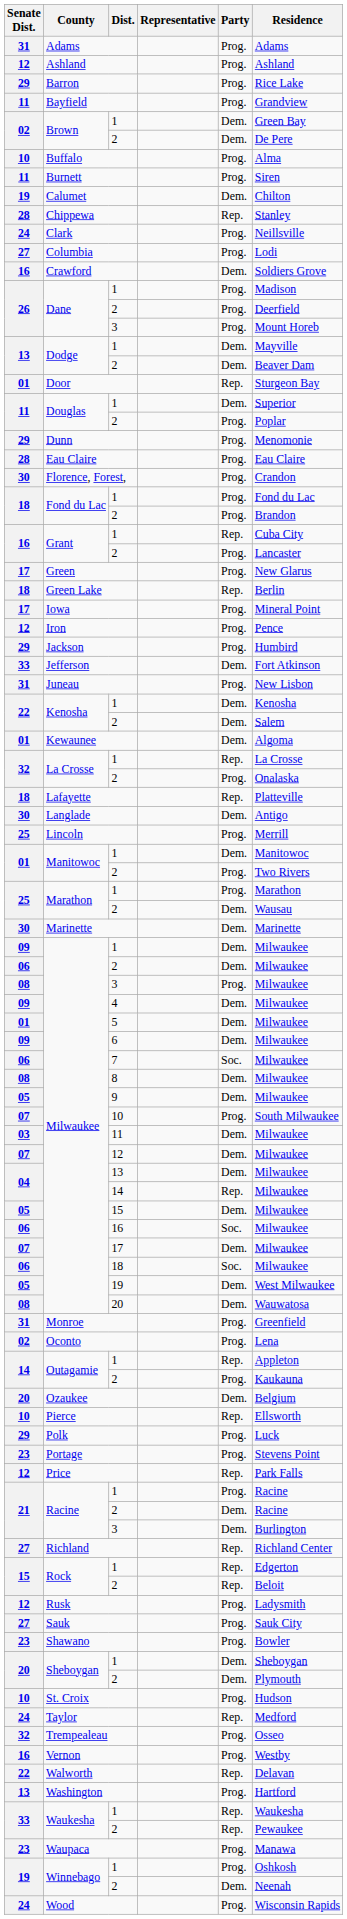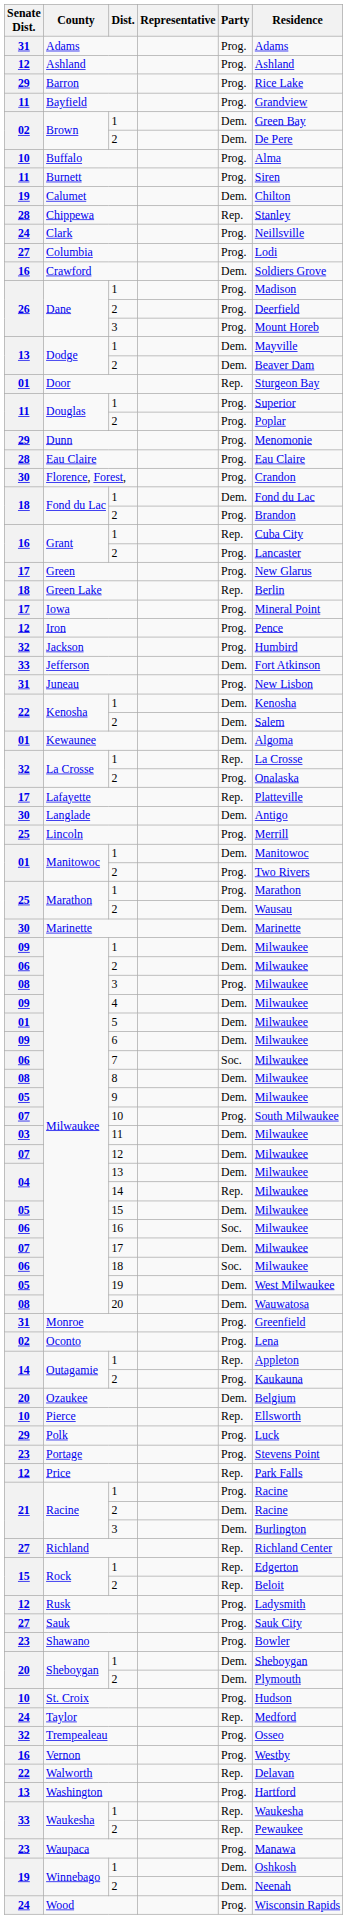 <table class="wikitable sortable">
 <tr>
 <th>Senate<br>Dist.</th>
 <th>County</th>
 <th>Dist.</th>
 <th>Representative</th>
 <th>Party</th>
 <th>Residence</th>
 </tr>
 <tr>
 <th><a href='#'>31</a></th>
 <td text-align="left" colspan="2"><a href='#'>Adams</a> </td>
 <td></td>
 <td>Prog.</td>
 <td><a href='#'>Adams</a></td>
 </tr>
 <tr>
 <th><a href='#'>12</a></th>
 <td text-align="left" colspan="2"><a href='#'>Ashland</a></td>
 <td></td>
 <td>Prog.</td>
 <td><a href='#'>Ashland</a></td>
 </tr>
 <tr>
 <th><a href='#'>29</a></th>
 <td text-align="left" colspan="2"><a href='#'>Barron</a></td>
 <td></td>
 <td>Prog.</td>
 <td><a href='#'>Rice Lake</a></td>
 </tr>
 <tr>
 <th><a href='#'>11</a></th>
 <td text-align="left" colspan="2"><a href='#'>Bayfield</a></td>
 <td></td>
 <td>Prog.</td>
 <td><a href='#'>Grandview</a></td>
 </tr>
 <tr>
 <th rowspan="2"><a href='#'>02</a></th>
 <td text-align="left" rowspan="2"><a href='#'>Brown</a></td>
 <td>1</td>
 <td></td>
 <td>Dem.</td>
 <td><a href='#'>Green Bay</a></td>
 </tr>
 <tr>
 <td>2</td>
 <td></td>
 <td>Dem.</td>
 <td><a href='#'>De Pere</a></td>
 </tr>
 <tr>
 <th><a href='#'>10</a></th>
 <td text-align="left" colspan="2"><a href='#'>Buffalo</a> </td>
 <td></td>
 <td>Prog.</td>
 <td><a href='#'>Alma</a></td>
 </tr>
 <tr>
 <th><a href='#'>11</a></th>
 <td text-align="left" colspan="2"><a href='#'>Burnett</a> </td>
 <td></td>
 <td>Prog.</td>
 <td><a href='#'>Siren</a></td>
 </tr>
 <tr>
 <th><a href='#'>19</a></th>
 <td text-align="left" colspan="2"><a href='#'>Calumet</a></td>
 <td></td>
 <td>Dem.</td>
 <td><a href='#'>Chilton</a></td>
 </tr>
 <tr>
 <th><a href='#'>28</a></th>
 <td text-align="left" colspan="2"><a href='#'>Chippewa</a></td>
 <td></td>
 <td>Rep.</td>
 <td><a href='#'>Stanley</a></td>
 </tr>
 <tr>
 <th><a href='#'>24</a></th>
 <td text-align="left" colspan="2"><a href='#'>Clark</a></td>
 <td></td>
 <td>Prog.</td>
 <td><a href='#'>Neillsville</a></td>
 </tr>
 <tr>
 <th><a href='#'>27</a></th>
 <td text-align="left" colspan="2"><a href='#'>Columbia</a></td>
 <td></td>
 <td>Prog.</td>
 <td><a href='#'>Lodi</a></td>
 </tr>
 <tr>
 <th><a href='#'>16</a></th>
 <td text-align="left" colspan="2"><a href='#'>Crawford</a></td>
 <td></td>
 <td>Dem.</td>
 <td><a href='#'>Soldiers Grove</a></td>
 </tr>
 <tr>
 <th rowspan="3"><a href='#'>26</a></th>
 <td text-align="left" rowspan="3"><a href='#'>Dane</a></td>
 <td>1</td>
 <td></td>
 <td>Prog.</td>
 <td><a href='#'>Madison</a></td>
 </tr>
 <tr>
 <td>2</td>
 <td></td>
 <td>Prog.</td>
 <td><a href='#'>Deerfield</a></td>
 </tr>
 <tr>
 <td>3</td>
 <td></td>
 <td>Prog.</td>
 <td><a href='#'>Mount Horeb</a></td>
 </tr>
 <tr>
 <th rowspan="2"><a href='#'>13</a></th>
 <td text-align="left" rowspan="2"><a href='#'>Dodge</a></td>
 <td>1</td>
 <td></td>
 <td>Dem.</td>
 <td><a href='#'>Mayville</a></td>
 </tr>
 <tr>
 <td>2</td>
 <td></td>
 <td>Dem.</td>
 <td><a href='#'>Beaver Dam</a></td>
 </tr>
 <tr>
 <th><a href='#'>01</a></th>
 <td text-align="left" colspan="2"><a href='#'>Door</a></td>
 <td></td>
 <td>Rep.</td>
 <td><a href='#'>Sturgeon Bay</a></td>
 </tr>
 <tr>
 <th rowspan="2"><a href='#'>11</a></th>
 <td text-align="left" rowspan="2"><a href='#'>Douglas</a></td>
 <td>1</td>
 <td></td>
-<td>Dem.</td>
+<td>Prog.</td>
 <td><a href='#'>Superior</a></td>
 </tr>
 <tr>
 <td>2</td>
 <td></td>
 <td>Prog.</td>
 <td><a href='#'>Poplar</a></td>
 </tr>
 <tr>
 <th><a href='#'>29</a></th>
 <td text-align="left" colspan="2"><a href='#'>Dunn</a></td>
 <td></td>
 <td>Prog.</td>
 <td><a href='#'>Menomonie</a></td>
 </tr>
 <tr>
 <th><a href='#'>28</a></th>
 <td text-align="left" colspan="2"><a href='#'>Eau Claire</a></td>
 <td></td>
 <td>Prog.</td>
 <td><a href='#'>Eau Claire</a></td>
 </tr>
 <tr>
 <th><a href='#'>30</a></th>
 <td text-align="left" colspan="2"><a href='#'>Florence</a>, <a href='#'>Forest</a>, </td>
 <td></td>
 <td>Prog.</td>
 <td><a href='#'>Crandon</a></td>
 </tr>
 <tr>
 <th rowspan="2"><a href='#'>18</a></th>
 <td text-align="left" rowspan="2"><a href='#'>Fond du Lac</a></td>
 <td>1</td>
 <td></td>
-<td>Prog.</td>
+<td>Dem.</td>
 <td><a href='#'>Fond du Lac</a></td>
 </tr>
 <tr>
 <td>2</td>
 <td></td>
 <td>Prog.</td>
 <td><a href='#'>Brandon</a></td>
 </tr>
 <tr>
 <th rowspan="2"><a href='#'>16</a></th>
 <td text-align="left" rowspan="2"><a href='#'>Grant</a></td>
 <td>1</td>
 <td></td>
 <td>Rep.</td>
 <td><a href='#'>Cuba City</a></td>
 </tr>
 <tr>
 <td>2</td>
 <td></td>
 <td>Prog.</td>
 <td><a href='#'>Lancaster</a></td>
 </tr>
 <tr>
 <th><a href='#'>17</a></th>
 <td text-align="left" colspan="2"><a href='#'>Green</a></td>
 <td></td>
 <td>Prog.</td>
 <td><a href='#'>New Glarus</a></td>
 </tr>
 <tr>
 <th><a href='#'>18</a></th>
 <td text-align="left" colspan="2"><a href='#'>Green Lake</a> </td>
 <td></td>
 <td>Rep.</td>
 <td><a href='#'>Berlin</a></td>
 </tr>
 <tr>
 <th><a href='#'>17</a></th>
 <td text-align="left" colspan="2"><a href='#'>Iowa</a></td>
 <td></td>
 <td>Prog.</td>
 <td><a href='#'>Mineral Point</a></td>
 </tr>
 <tr>
 <th><a href='#'>12</a></th>
 <td text-align="left" colspan="2"><a href='#'>Iron</a> </td>
 <td></td>
 <td>Prog.</td>
 <td><a href='#'>Pence</a></td>
 </tr>
 <tr>
-<th><a href='#'>29</a></th>
+<th><a href='#'>32</a></th>
 <td text-align="left" colspan="2"><a href='#'>Jackson</a></td>
 <td></td>
 <td>Prog.</td>
 <td><a href='#'>Humbird</a></td>
 </tr>
 <tr>
 <th><a href='#'>33</a></th>
 <td text-align="left" colspan="2"><a href='#'>Jefferson</a></td>
 <td></td>
 <td>Dem.</td>
 <td><a href='#'>Fort Atkinson</a></td>
 </tr>
 <tr>
 <th><a href='#'>31</a></th>
 <td text-align="left" colspan="2"><a href='#'>Juneau</a></td>
 <td></td>
 <td>Prog.</td>
 <td><a href='#'>New Lisbon</a></td>
 </tr>
 <tr>
 <th rowspan="2"><a href='#'>22</a></th>
 <td text-align="left" rowspan="2"><a href='#'>Kenosha</a></td>
 <td>1</td>
 <td></td>
 <td>Dem.</td>
 <td><a href='#'>Kenosha</a></td>
 </tr>
 <tr>
 <td>2</td>
 <td></td>
 <td>Dem.</td>
 <td><a href='#'>Salem</a></td>
 </tr>
 <tr>
 <th><a href='#'>01</a></th>
 <td text-align="left" colspan="2"><a href='#'>Kewaunee</a></td>
 <td></td>
 <td>Dem.</td>
 <td><a href='#'>Algoma</a></td>
 </tr>
 <tr>
 <th rowspan="2"><a href='#'>32</a></th>
 <td text-align="left" rowspan="2"><a href='#'>La Crosse</a></td>
 <td>1</td>
 <td></td>
 <td>Rep.</td>
 <td><a href='#'>La Crosse</a></td>
 </tr>
 <tr>
 <td>2</td>
 <td></td>
 <td>Prog.</td>
 <td><a href='#'>Onalaska</a></td>
 </tr>
 <tr>
-<th><a href='#'>18</a></th>
+<th><a href='#'>17</a></th>
 <td text-align="left" colspan="2"><a href='#'>Lafayette</a></td>
 <td></td>
 <td>Rep.</td>
 <td><a href='#'>Platteville</a></td>
 </tr>
 <tr>
 <th><a href='#'>30</a></th>
 <td text-align="left" colspan="2"><a href='#'>Langlade</a></td>
 <td></td>
 <td>Dem.</td>
 <td><a href='#'>Antigo</a></td>
 </tr>
 <tr>
 <th><a href='#'>25</a></th>
 <td text-align="left" colspan="2"><a href='#'>Lincoln</a></td>
 <td></td>
 <td>Prog.</td>
 <td><a href='#'>Merrill</a></td>
 </tr>
 <tr>
 <th rowspan="2"><a href='#'>01</a></th>
 <td rowspan="2" text-align="left"><a href='#'>Manitowoc</a></td>
 <td>1</td>
 <td></td>
 <td>Dem.</td>
 <td><a href='#'>Manitowoc</a></td>
 </tr>
 <tr>
 <td>2</td>
 <td></td>
 <td>Prog.</td>
 <td><a href='#'>Two Rivers</a></td>
 </tr>
 <tr>
 <th rowspan="2"><a href='#'>25</a></th>
 <td text-align="left" rowspan="2"><a href='#'>Marathon</a></td>
 <td>1</td>
 <td></td>
 <td>Prog.</td>
 <td><a href='#'>Marathon</a></td>
 </tr>
 <tr>
 <td>2</td>
 <td></td>
 <td>Dem.</td>
 <td><a href='#'>Wausau</a></td>
 </tr>
 <tr>
 <th><a href='#'>30</a></th>
 <td text-align="left" colspan="2"><a href='#'>Marinette</a></td>
 <td></td>
 <td>Dem.</td>
 <td><a href='#'>Marinette</a></td>
 </tr>
 <tr>
 <th><a href='#'>09</a></th>
 <td text-align="left" rowspan="20"><a href='#'>Milwaukee</a></td>
 <td>1</td>
 <td></td>
 <td>Dem.</td>
 <td><a href='#'>Milwaukee</a></td>
 </tr>
 <tr>
 <th><a href='#'>06</a></th>
 <td>2</td>
 <td></td>
 <td>Dem.</td>
 <td><a href='#'>Milwaukee</a></td>
 </tr>
 <tr>
 <th><a href='#'>08</a></th>
 <td>3</td>
 <td></td>
 <td>Prog.</td>
 <td><a href='#'>Milwaukee</a></td>
 </tr>
 <tr>
 <th><a href='#'>09</a></th>
 <td>4</td>
 <td></td>
 <td>Dem.</td>
 <td><a href='#'>Milwaukee</a></td>
 </tr>
 <tr>
 <th><a href='#'>01</a></th>
 <td>5</td>
 <td></td>
 <td>Dem.</td>
 <td><a href='#'>Milwaukee</a></td>
 </tr>
 <tr>
 <th><a href='#'>09</a></th>
 <td>6</td>
 <td></td>
 <td>Dem.</td>
 <td><a href='#'>Milwaukee</a></td>
 </tr>
 <tr>
 <th><a href='#'>06</a></th>
 <td>7</td>
 <td></td>
 <td>Soc.</td>
 <td><a href='#'>Milwaukee</a></td>
 </tr>
 <tr>
 <th><a href='#'>08</a></th>
 <td>8</td>
 <td></td>
 <td>Dem.</td>
 <td><a href='#'>Milwaukee</a></td>
 </tr>
 <tr>
 <th><a href='#'>05</a></th>
 <td>9</td>
 <td></td>
 <td>Dem.</td>
 <td><a href='#'>Milwaukee</a></td>
 </tr>
 <tr>
 <th><a href='#'>07</a></th>
 <td>10</td>
 <td></td>
 <td>Prog.</td>
 <td><a href='#'>South Milwaukee</a></td>
 </tr>
 <tr>
 <th><a href='#'>03</a></th>
 <td>11</td>
 <td></td>
 <td>Dem.</td>
 <td><a href='#'>Milwaukee</a></td>
 </tr>
 <tr>
 <th><a href='#'>07</a></th>
 <td>12</td>
 <td></td>
 <td>Dem.</td>
 <td><a href='#'>Milwaukee</a></td>
 </tr>
 <tr>
 <th rowspan="2"><a href='#'>04</a></th>
 <td>13</td>
 <td></td>
 <td>Dem.</td>
 <td><a href='#'>Milwaukee</a></td>
 </tr>
 <tr>
 <td>14</td>
 <td></td>
 <td>Rep.</td>
 <td><a href='#'>Milwaukee</a></td>
 </tr>
 <tr>
 <th><a href='#'>05</a></th>
 <td>15</td>
 <td></td>
 <td>Dem.</td>
 <td><a href='#'>Milwaukee</a></td>
 </tr>
 <tr>
 <th><a href='#'>06</a></th>
 <td>16</td>
 <td></td>
 <td>Soc.</td>
 <td><a href='#'>Milwaukee</a></td>
 </tr>
 <tr>
 <th><a href='#'>07</a></th>
 <td>17</td>
 <td></td>
 <td>Dem.</td>
 <td><a href='#'>Milwaukee</a></td>
 </tr>
 <tr>
 <th><a href='#'>06</a></th>
 <td>18</td>
 <td></td>
 <td>Soc.</td>
 <td><a href='#'>Milwaukee</a></td>
 </tr>
 <tr>
 <th><a href='#'>05</a></th>
 <td>19</td>
 <td></td>
 <td>Dem.</td>
 <td><a href='#'>West Milwaukee</a></td>
 </tr>
 <tr>
 <th><a href='#'>08</a></th>
 <td>20</td>
 <td></td>
 <td>Dem.</td>
 <td><a href='#'>Wauwatosa</a></td>
 </tr>
 <tr>
 <th><a href='#'>31</a></th>
 <td text-align="left" colspan="2"><a href='#'>Monroe</a></td>
 <td></td>
 <td>Prog.</td>
 <td><a href='#'>Greenfield</a></td>
 </tr>
 <tr>
 <th><a href='#'>02</a></th>
 <td text-align="left" colspan="2"><a href='#'>Oconto</a></td>
 <td></td>
 <td>Prog.</td>
 <td><a href='#'>Lena</a></td>
 </tr>
 <tr>
 <th rowspan="2"><a href='#'>14</a></th>
 <td text-align="left" rowspan="2"><a href='#'>Outagamie</a></td>
 <td>1</td>
 <td></td>
 <td>Rep.</td>
 <td><a href='#'>Appleton</a></td>
 </tr>
 <tr>
 <td>2</td>
 <td></td>
 <td>Prog.</td>
 <td><a href='#'>Kaukauna</a></td>
 </tr>
 <tr>
 <th><a href='#'>20</a></th>
 <td text-align="left" colspan="2"><a href='#'>Ozaukee</a></td>
 <td></td>
 <td>Dem.</td>
 <td><a href='#'>Belgium</a></td>
 </tr>
 <tr>
 <th><a href='#'>10</a></th>
 <td text-align="left" colspan="2"><a href='#'>Pierce</a></td>
 <td></td>
 <td>Rep.</td>
 <td><a href='#'>Ellsworth</a></td>
 </tr>
 <tr>
 <th><a href='#'>29</a></th>
 <td text-align="left" colspan="2"><a href='#'>Polk</a></td>
 <td></td>
 <td>Prog.</td>
 <td><a href='#'>Luck</a></td>
 </tr>
 <tr>
 <th><a href='#'>23</a></th>
 <td text-align="left" colspan="2"><a href='#'>Portage</a></td>
 <td></td>
 <td>Prog.</td>
 <td><a href='#'>Stevens Point</a></td>
 </tr>
 <tr>
 <th><a href='#'>12</a></th>
 <td text-align="left" colspan="2"><a href='#'>Price</a></td>
 <td></td>
 <td>Rep.</td>
 <td><a href='#'>Park Falls</a></td>
 </tr>
 <tr>
 <th rowspan="3"><a href='#'>21</a></th>
 <td text-align="left" rowspan="3"><a href='#'>Racine</a></td>
 <td>1</td>
 <td></td>
 <td>Prog.</td>
 <td><a href='#'>Racine</a></td>
 </tr>
 <tr>
 <td>2</td>
 <td></td>
 <td>Dem.</td>
 <td><a href='#'>Racine</a></td>
 </tr>
 <tr>
 <td>3</td>
 <td></td>
 <td>Dem.</td>
 <td><a href='#'>Burlington</a></td>
 </tr>
 <tr>
 <th><a href='#'>27</a></th>
 <td text-align="left" colspan="2"><a href='#'>Richland</a></td>
 <td></td>
 <td>Rep.</td>
 <td><a href='#'>Richland Center</a></td>
 </tr>
 <tr>
 <th rowspan="2"><a href='#'>15</a></th>
 <td text-align="left" rowspan="2"><a href='#'>Rock</a></td>
 <td>1</td>
 <td></td>
 <td>Rep.</td>
 <td><a href='#'>Edgerton</a></td>
 </tr>
 <tr>
 <td>2</td>
 <td></td>
 <td>Rep.</td>
 <td><a href='#'>Beloit</a></td>
 </tr>
 <tr>
 <th><a href='#'>12</a></th>
 <td text-align="left" colspan="2"><a href='#'>Rusk</a> </td>
 <td></td>
 <td>Prog.</td>
 <td><a href='#'>Ladysmith</a></td>
 </tr>
 <tr>
 <th><a href='#'>27</a></th>
 <td text-align="left" colspan="2"><a href='#'>Sauk</a></td>
 <td></td>
 <td>Prog.</td>
 <td><a href='#'>Sauk City</a></td>
 </tr>
 <tr>
 <th><a href='#'>23</a></th>
 <td text-align="left" colspan="2"><a href='#'>Shawano</a></td>
 <td></td>
 <td>Prog.</td>
 <td><a href='#'>Bowler</a></td>
 </tr>
 <tr>
 <th rowspan="2"><a href='#'>20</a></th>
 <td text-align="left" rowspan="2"><a href='#'>Sheboygan</a></td>
 <td>1</td>
 <td></td>
 <td>Dem.</td>
 <td><a href='#'>Sheboygan</a></td>
 </tr>
 <tr>
 <td>2</td>
 <td></td>
 <td>Dem.</td>
 <td><a href='#'>Plymouth</a></td>
 </tr>
 <tr>
 <th><a href='#'>10</a></th>
 <td text-align="left" colspan="2"><a href='#'>St. Croix</a></td>
 <td></td>
 <td>Prog.</td>
 <td><a href='#'>Hudson</a></td>
 </tr>
 <tr>
 <th><a href='#'>24</a></th>
 <td text-align="left" colspan="2"><a href='#'>Taylor</a></td>
 <td></td>
 <td>Rep.</td>
 <td><a href='#'>Medford</a></td>
 </tr>
 <tr>
 <th><a href='#'>32</a></th>
 <td text-align="left" colspan="2"><a href='#'>Trempealeau</a></td>
 <td></td>
 <td>Prog.</td>
 <td><a href='#'>Osseo</a></td>
 </tr>
 <tr>
 <th><a href='#'>16</a></th>
 <td text-align="left" colspan="2"><a href='#'>Vernon</a></td>
 <td></td>
 <td>Prog.</td>
 <td><a href='#'>Westby</a></td>
 </tr>
 <tr>
 <th><a href='#'>22</a></th>
 <td text-align="left" colspan="2"><a href='#'>Walworth</a></td>
 <td></td>
 <td>Rep.</td>
 <td><a href='#'>Delavan</a></td>
 </tr>
 <tr>
 <th><a href='#'>13</a></th>
 <td text-align="left" colspan="2"><a href='#'>Washington</a></td>
 <td></td>
 <td>Prog.</td>
 <td><a href='#'>Hartford</a></td>
 </tr>
 <tr>
 <th rowspan="2"><a href='#'>33</a></th>
 <td text-align="left" rowspan="2"><a href='#'>Waukesha</a></td>
 <td>1</td>
 <td></td>
 <td>Rep.</td>
 <td><a href='#'>Waukesha</a></td>
 </tr>
 <tr>
 <td>2</td>
 <td></td>
 <td>Rep.</td>
 <td><a href='#'>Pewaukee</a></td>
 </tr>
 <tr>
 <th><a href='#'>23</a></th>
 <td text-align="left" colspan="2"><a href='#'>Waupaca</a></td>
 <td></td>
 <td>Prog.</td>
 <td><a href='#'>Manawa</a></td>
 </tr>
 <tr>
 <th rowspan="2"><a href='#'>19</a></th>
 <td text-align="left" rowspan="2"><a href='#'>Winnebago</a></td>
 <td>1</td>
 <td></td>
-<td>Prog.</td>
+<td>Dem.</td>
 <td><a href='#'>Oshkosh</a></td>
 </tr>
 <tr>
 <td>2</td>
 <td></td>
 <td>Dem.</td>
 <td><a href='#'>Neenah</a></td>
 </tr>
 <tr>
 <th><a href='#'>24</a></th>
 <td text-align="left" colspan="2"><a href='#'>Wood</a></td>
 <td></td>
 <td>Prog.</td>
 <td><a href='#'>Wisconsin Rapids</a></td>
 </tr>
 </table>
